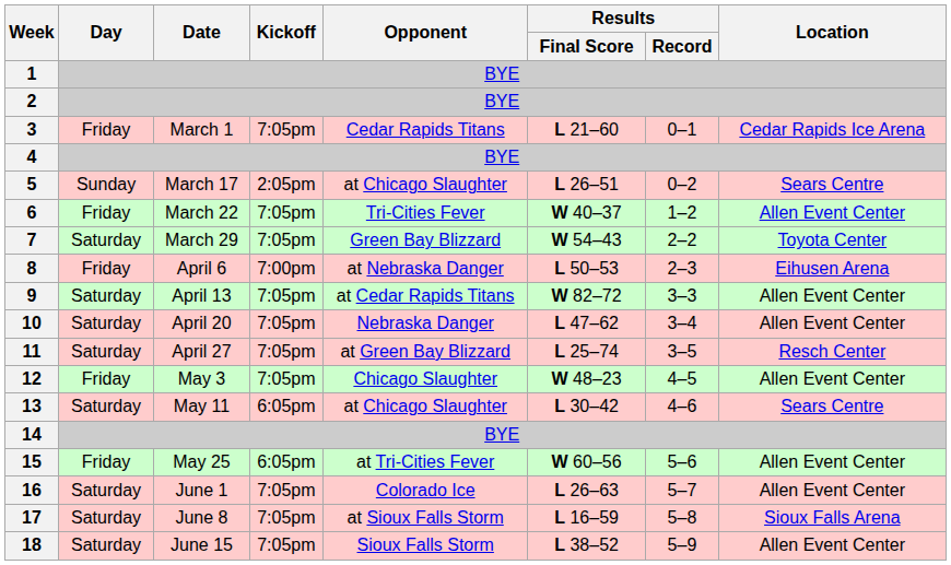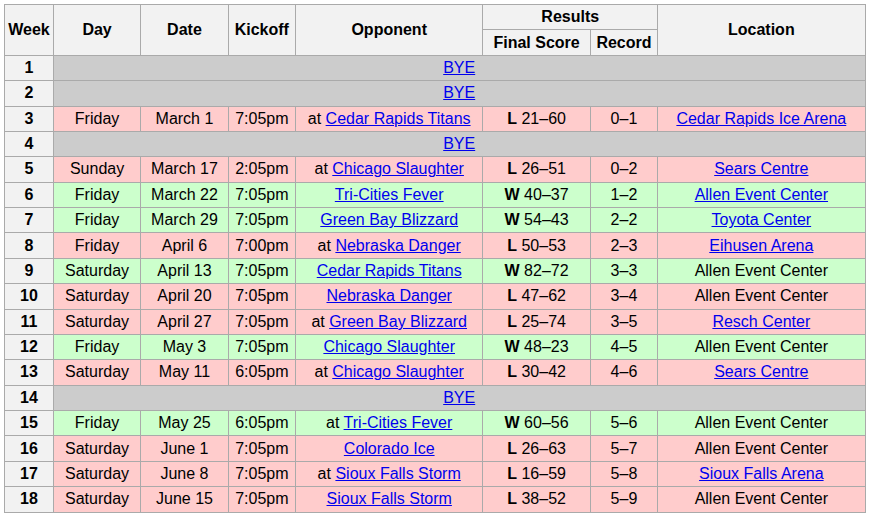 <table class="wikitable">
 <tr>
 <th rowspan="2" width="40">Week</th>
 <th rowspan="2" width="80">Day</th>
 <th rowspan="2" width="80">Date</th>
 <th rowspan="2" width="60">Kickoff</th>
 <th rowspan="2" width="180">Opponent</th>
 <th colspan="2" width="160">Results</th>
 <th rowspan="2" width="200">Location</th>
 </tr>
 <tr>
 <th width="100">Final Score</th>
 <th width="60">Record</th>
 </tr>
 <tr align="center" bgcolor="#CCCCCC">
 <th>1</th>
 <td colSpan=7><a href='#'>BYE</a></td>
 </tr>
 <tr align="center" bgcolor="#CCCCCC">
 <th>2</th>
 <td colSpan=7><a href='#'>BYE</a></td>
 </tr>
 <tr align="center" bgcolor="#FFCCCC">
 <th>3</th>
 <td>Friday</td>
 <td>March 1</td>
 <td>7:05pm</td>
-<td><a href='#'>Cedar Rapids Titans</a></td>
+<td>at <a href='#'>Cedar Rapids Titans</a></td>
 <td><strong>L</strong> 21–60</td>
 <td>0–1</td>
 <td><a href='#'>Cedar Rapids Ice Arena</a></td>
 </tr>
 <tr align="center" bgcolor="#CCCCCC">
 <th>4</th>
 <td colSpan=7><a href='#'>BYE</a></td>
 </tr>
 <tr align="center" bgcolor="#FFCCCC">
 <th>5</th>
 <td>Sunday</td>
 <td>March 17</td>
 <td>2:05pm</td>
 <td>at <a href='#'>Chicago Slaughter</a></td>
 <td><strong>L</strong> 26–51</td>
 <td>0–2</td>
 <td><a href='#'>Sears Centre</a></td>
 </tr>
 <tr align="center" bgcolor="#CCFFCC">
 <th>6</th>
 <td>Friday</td>
 <td>March 22</td>
 <td>7:05pm</td>
 <td><a href='#'>Tri-Cities Fever</a></td>
 <td><strong>W</strong> 40–37</td>
 <td>1–2</td>
 <td><a href='#'>Allen Event Center</a></td>
 </tr>
 <tr align="center" bgcolor="#CCFFCC">
 <th>7</th>
-<td>Saturday</td>
+<td>Friday</td>
 <td>March 29</td>
 <td>7:05pm</td>
 <td><a href='#'>Green Bay Blizzard</a></td>
 <td><strong>W</strong> 54–43</td>
 <td>2–2</td>
 <td><a href='#'>Toyota Center</a></td>
 </tr>
 <tr align="center" bgcolor="#FFCCCC">
 <th>8</th>
 <td>Friday</td>
 <td>April 6</td>
 <td>7:00pm</td>
 <td>at <a href='#'>Nebraska Danger</a></td>
 <td><strong>L</strong> 50–53</td>
 <td>2–3</td>
 <td><a href='#'>Eihusen Arena</a></td>
 </tr>
 <tr align="center" bgcolor="#CCFFCC">
 <th>9</th>
 <td>Saturday</td>
 <td>April 13</td>
 <td>7:05pm</td>
-<td>at <a href='#'>Cedar Rapids Titans</a></td>
+<td><a href='#'>Cedar Rapids Titans</a></td>
 <td><strong>W</strong> 82–72</td>
 <td>3–3</td>
 <td>Allen Event Center</td>
 </tr>
 <tr align="center" bgcolor="#FFCCCC">
 <th>10</th>
 <td>Saturday</td>
 <td>April 20</td>
 <td>7:05pm</td>
 <td><a href='#'>Nebraska Danger</a></td>
 <td><strong>L</strong> 47–62</td>
 <td>3–4</td>
 <td>Allen Event Center</td>
 </tr>
 <tr align="center" bgcolor="#FFCCCC">
 <th>11</th>
 <td>Saturday</td>
 <td>April 27</td>
 <td>7:05pm</td>
 <td>at <a href='#'>Green Bay Blizzard</a></td>
 <td><strong>L</strong> 25–74</td>
 <td>3–5</td>
 <td><a href='#'>Resch Center</a></td>
 </tr>
 <tr align="center" bgcolor="#CCFFCC">
 <th>12</th>
 <td>Friday</td>
 <td>May 3</td>
 <td>7:05pm</td>
 <td><a href='#'>Chicago Slaughter</a></td>
 <td><strong>W</strong> 48–23</td>
 <td>4–5</td>
 <td>Allen Event Center</td>
 </tr>
 <tr align="center" bgcolor="#FFCCCC">
 <th>13</th>
 <td>Saturday</td>
 <td>May 11</td>
 <td>6:05pm</td>
 <td>at <a href='#'>Chicago Slaughter</a></td>
 <td><strong>L</strong> 30–42</td>
 <td>4–6</td>
 <td><a href='#'>Sears Centre</a></td>
 </tr>
 <tr align="center" bgcolor="#CCCCCC">
 <th>14</th>
 <td colSpan=7><a href='#'>BYE</a></td>
 </tr>
 <tr align="center" bgcolor="#CCFFCC">
 <th>15</th>
 <td>Friday</td>
 <td>May 25</td>
 <td>6:05pm</td>
 <td>at <a href='#'>Tri-Cities Fever</a></td>
 <td><strong>W</strong> 60–56</td>
 <td>5–6</td>
 <td>Allen Event Center</td>
 </tr>
 <tr align="center" bgcolor="#FFCCCC">
 <th>16</th>
 <td>Saturday</td>
 <td>June 1</td>
 <td>7:05pm</td>
 <td><a href='#'>Colorado Ice</a></td>
 <td><strong>L</strong> 26–63</td>
 <td>5–7</td>
 <td>Allen Event Center</td>
 </tr>
 <tr align="center" bgcolor="#FFCCCC">
 <th>17</th>
 <td>Saturday</td>
 <td>June 8</td>
 <td>7:05pm</td>
 <td>at <a href='#'>Sioux Falls Storm</a></td>
 <td><strong>L</strong> 16–59</td>
 <td>5–8</td>
 <td><a href='#'>Sioux Falls Arena</a></td>
 </tr>
 <tr align="center" bgcolor="#FFCCCC">
 <th>18</th>
 <td>Saturday</td>
 <td>June 15</td>
 <td>7:05pm</td>
 <td><a href='#'>Sioux Falls Storm</a></td>
 <td><strong>L</strong> 38–52 </td>
 <td>5–9</td>
 <td>Allen Event Center</td>
 </tr>
 </table>
